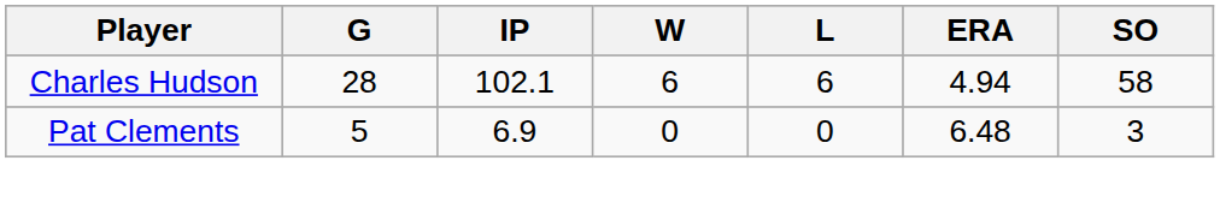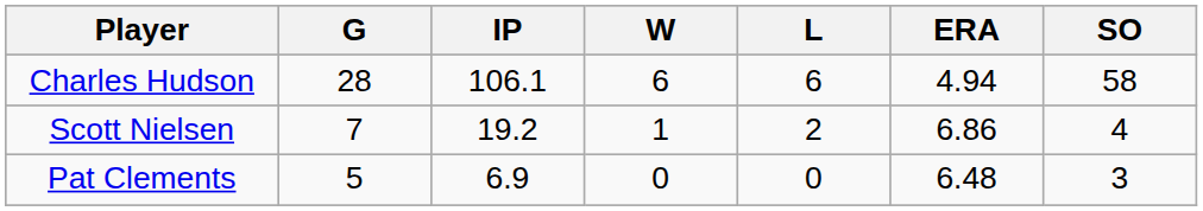 <table class="wikitable sortable">
 <tr>
 <th bgcolor="#DDDDFF" width="16%">Player</th>
 <th bgcolor="#DDDDFF" width="9%">G</th>
 <th bgcolor="#DDDDFF" width="9%">IP</th>
 <th bgcolor="#DDDDFF" width="9%">W</th>
 <th bgcolor="#DDDDFF" width="9%">L</th>
 <th bgcolor="#DDDDFF" width="9%">ERA</th>
 <th bgcolor="#DDDDFF" width="9%">SO</th>
 </tr>
 <tr align="center">
 <td><a href='#'>Charles Hudson</a></td>
 <td>28</td>
-<td>102.1</td>
+<td>106.1</td>
 <td>6</td>
 <td>6</td>
 <td>4.94</td>
 <td>58</td>
+</tr>
+<tr align="center">
+<td><a href='#'>Scott Nielsen</a></td>
+<td>7</td>
+<td>19.2</td>
+<td>1</td>
+<td>2</td>
+<td>6.86</td>
+<td>4</td>
 </tr>
 <tr align="center">
 <td><a href='#'>Pat Clements</a></td>
 <td>5</td>
 <td>6.9</td>
 <td>0</td>
 <td>0</td>
 <td>6.48</td>
 <td>3</td>
 </tr>
 </table>
